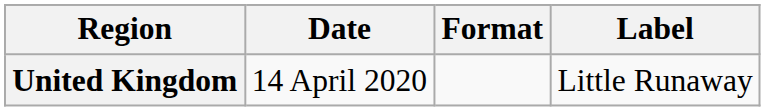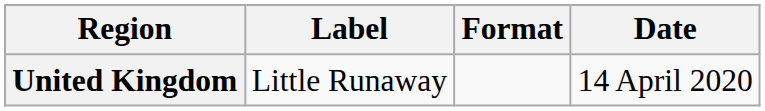 <table class="wikitable plainrowheaders">
 <tr>
 <th scope="col">Region</th>
+<th scope="col">Label</th>
+<th scope="col">Format</th>
 <th scope="col">Date</th>
-<th scope="col">Format</th>
-<th scope="col">Label</th>
 </tr>
 <tr>
 <th scope="row">United Kingdom</th>
+<td>Little Runaway</td>
+<td></td>
 <td>14 April 2020</td>
-<td></td>
-<td>Little Runaway</td>
 </tr>
 </table>
